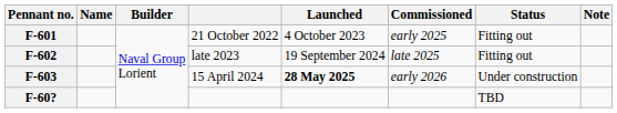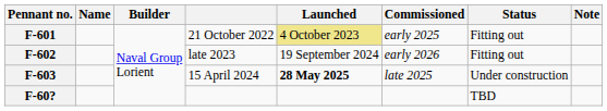 <table class="wikitable plainrowheaders">
 <tr>
 <th scope="col">Pennant no.</th>
 <th scope="col">Name</th>
 <th scope="col">Builder</th>
 <th scope="col"></th>
 <th scope="col">Launched</th>
 <th scope="col">Commissioned</th>
 <th scope="col">Status</th>
 <th>Note</th>
 </tr>
 <tr>
 <th scope="row">F-601</th>
 <td></td>
 <td rowspan=4 align=left><a href='#'>Naval Group</a> <br> Lorient</td>
 <td>21 October 2022</td>
-<td>4 October 2023</td>
+<td style="background: khaki;">4 October 2023</td>
 <td><em>early 2025</em></td>
 <td>Fitting out</td>
 <td></td>
 </tr>
 <tr>
 <th scope="row">F-602</th>
 <td></td>
 <td>late 2023</td>
 <td>19 September 2024</td>
-<td><em>late 2025</em></td>
+<td><em>early 2026</em></td>
 <td>Fitting out</td>
 <td></td>
 </tr>
 <tr>
 <th scope="row">F-603</th>
 <td></td>
 <td>15 April 2024</td>
 <td><strong>28 May 2025</strong></td>
-<td><em>early 2026</em></td>
+<td><em>late 2025</em></td>
 <td>Under construction</td>
 <td></td>
 </tr>
 <tr>
 <th scope="row">F-60?</th>
 <td></td>
 <td></td>
 <td></td>
 <td></td>
 <td>TBD</td>
 <td></td>
 </tr>
 </table>
